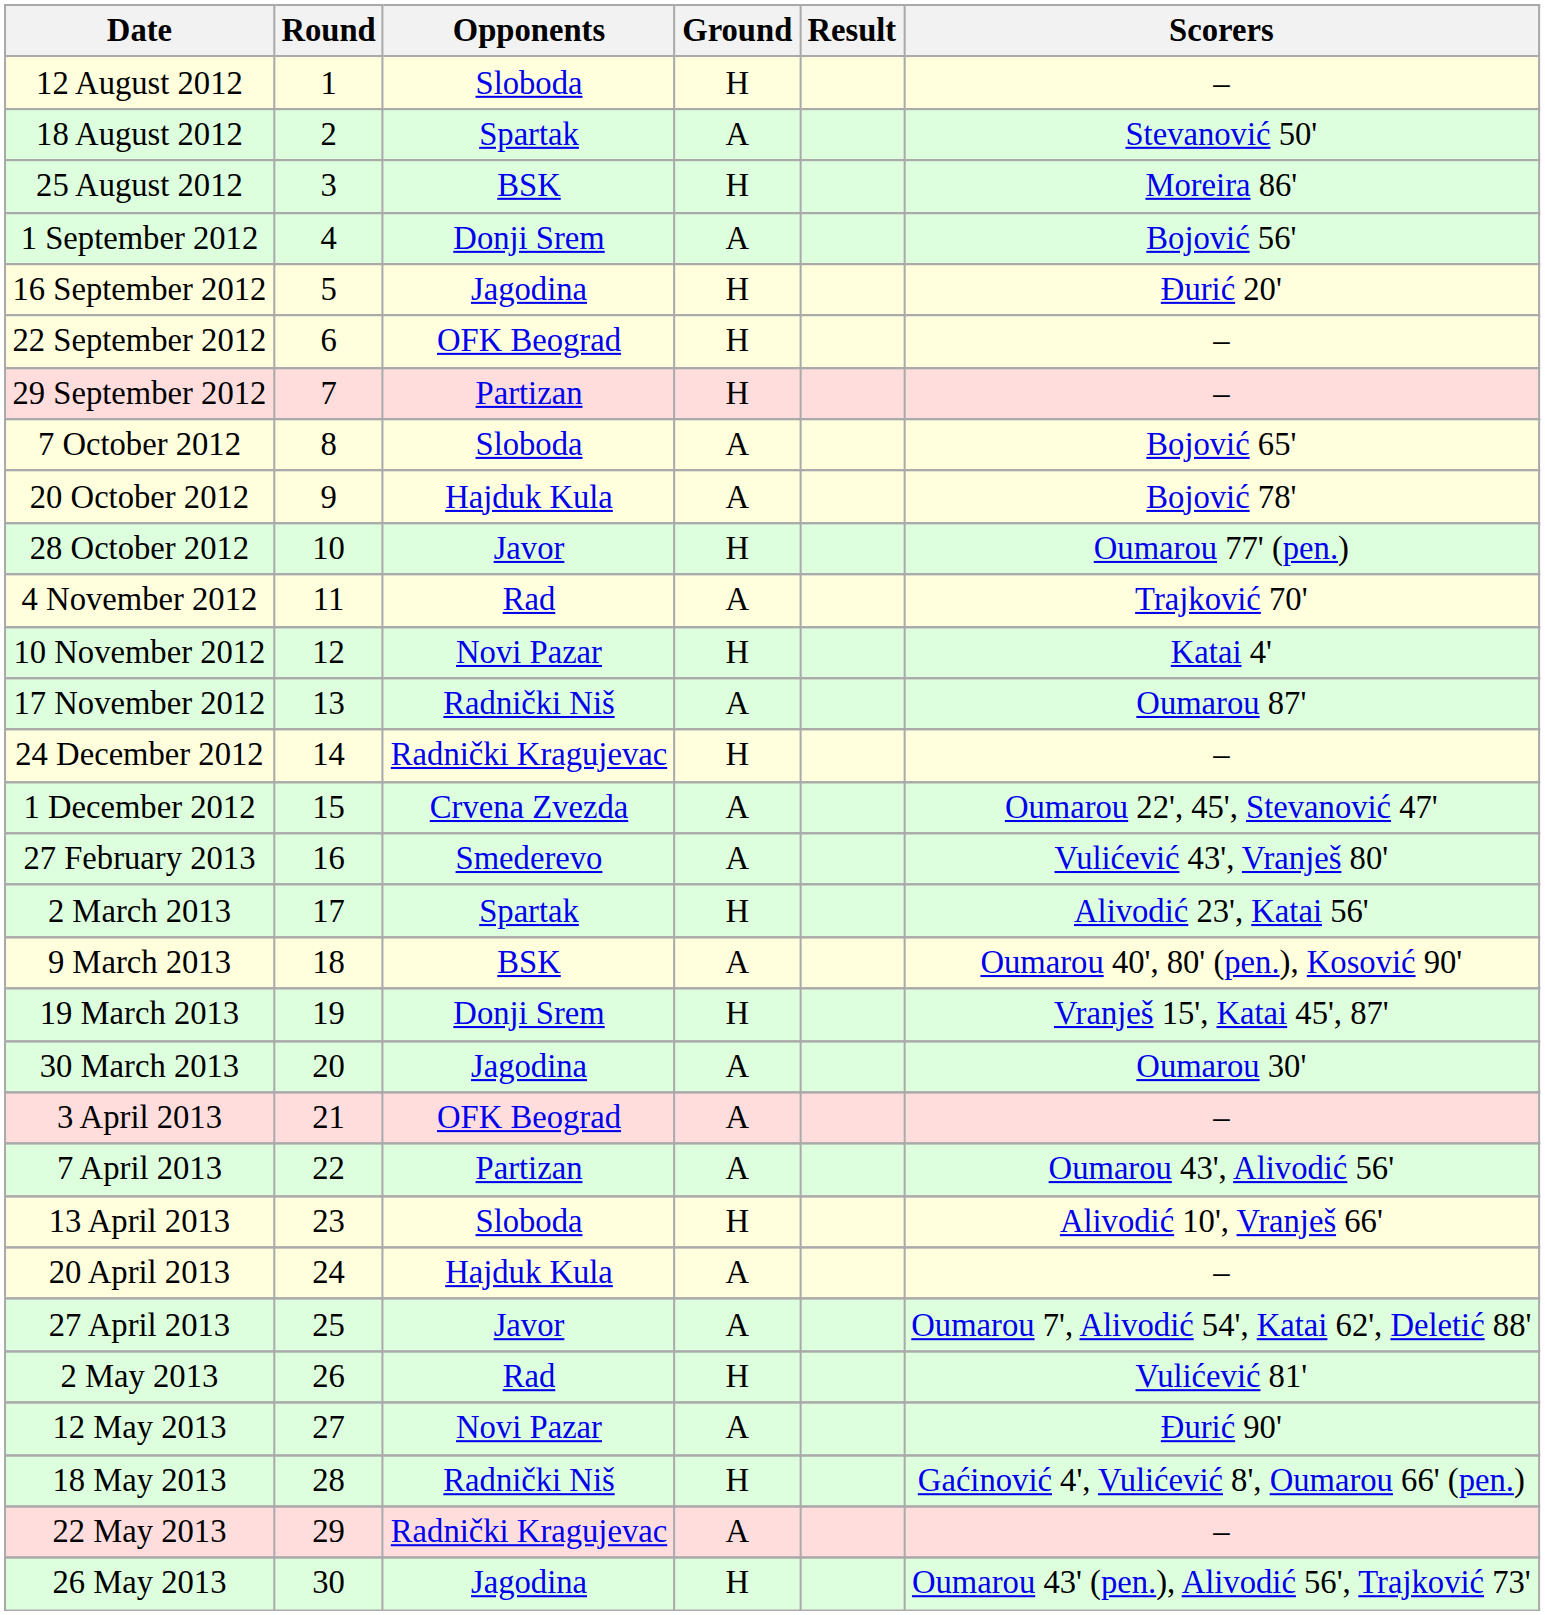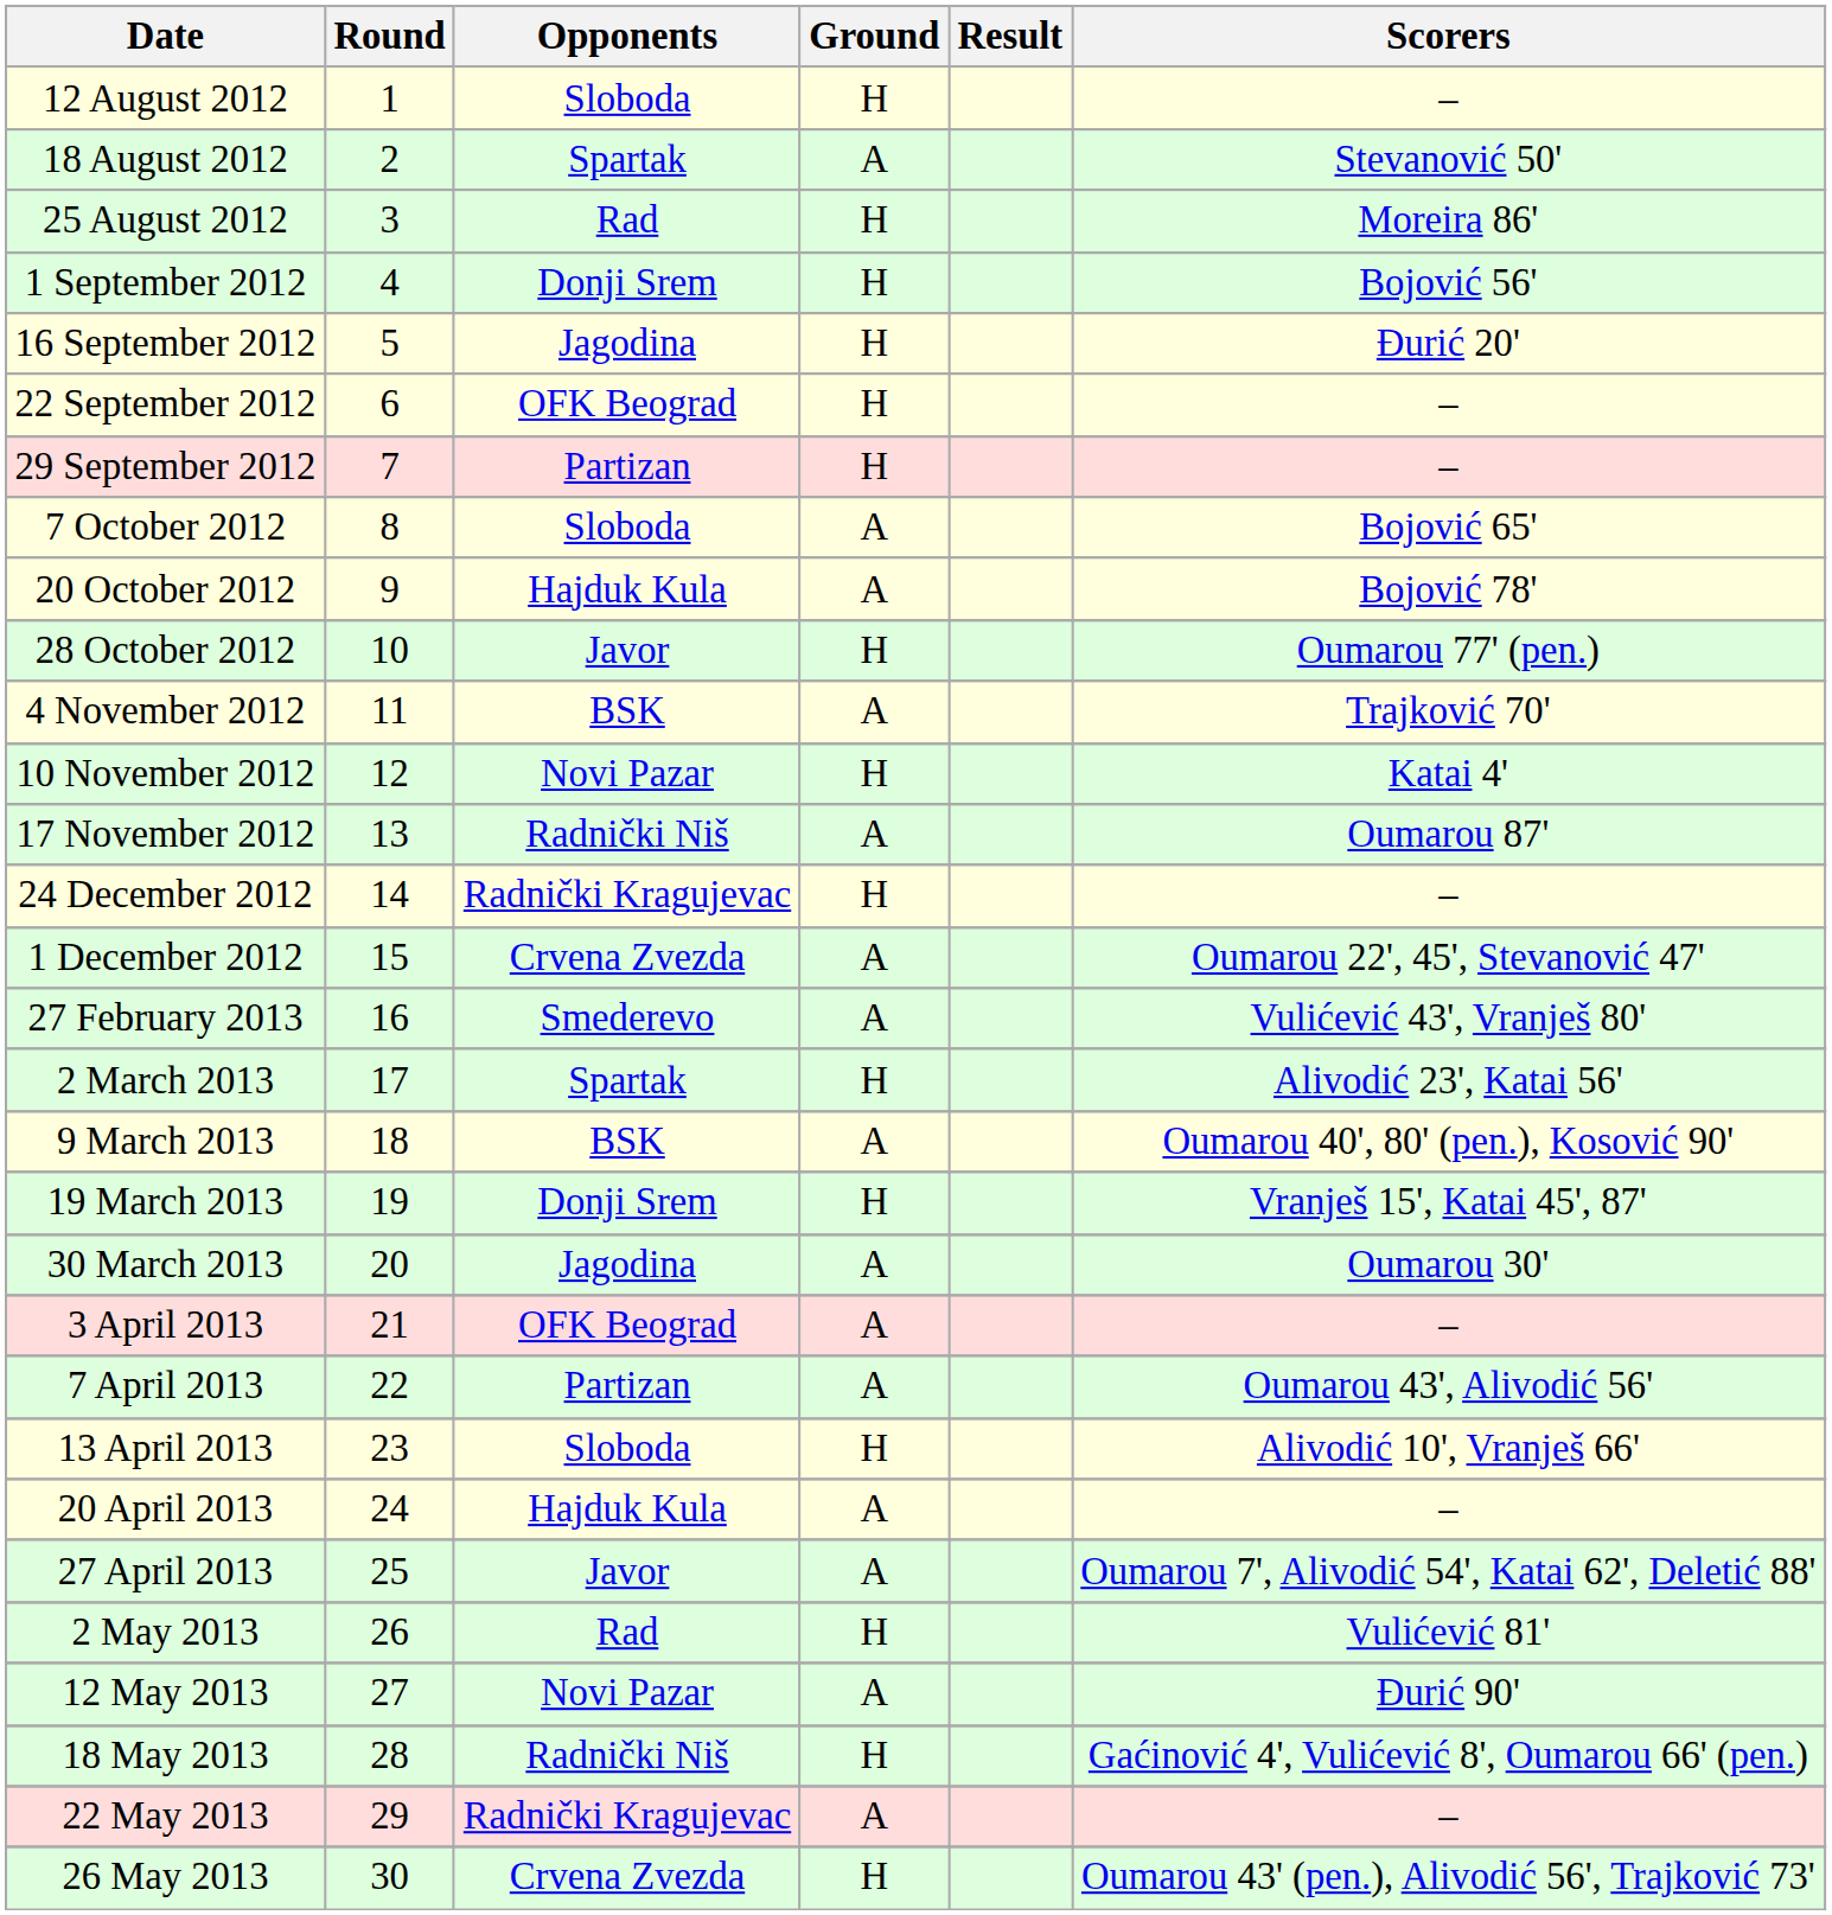 <table class="wikitable" style="text-align:center">
 <tr>
 <th>Date</th>
 <th>Round</th>
 <th>Opponents</th>
 <th>Ground</th>
 <th>Result</th>
 <th>Scorers</th>
 </tr>
 <tr bgcolor="#ffffdd">
 <td>12 August 2012</td>
 <td>1</td>
 <td><a href='#'>Sloboda</a></td>
 <td>H</td>
 <td></td>
 <td>–</td>
 </tr>
 <tr>
 </tr>
 <tr bgcolor="#ddffdd">
 <td>18 August 2012</td>
 <td>2</td>
 <td><a href='#'>Spartak</a></td>
 <td>A</td>
 <td></td>
 <td><a href='#'>Stevanović</a> 50'</td>
 </tr>
 <tr>
 </tr>
 <tr bgcolor="#ddffdd">
 <td>25 August 2012</td>
 <td>3</td>
-<td><a href='#'>BSK</a></td>
+<td><a href='#'>Rad</a></td>
 <td>H</td>
 <td></td>
 <td><a href='#'>Moreira</a> 86'</td>
 </tr>
 <tr>
 </tr>
 <tr bgcolor="#ddffdd">
 <td>1 September 2012</td>
 <td>4</td>
 <td><a href='#'>Donji Srem</a></td>
-<td>A</td>
+<td>H</td>
 <td></td>
 <td><a href='#'>Bojović</a> 56'</td>
 </tr>
 <tr>
 </tr>
 <tr bgcolor="#ffffdd">
 <td>16 September 2012</td>
 <td>5</td>
 <td><a href='#'>Jagodina</a></td>
 <td>H</td>
 <td></td>
 <td><a href='#'>Đurić</a> 20'</td>
 </tr>
 <tr>
 </tr>
 <tr bgcolor="#ffffdd">
 <td>22 September 2012</td>
 <td>6</td>
 <td><a href='#'>OFK Beograd</a></td>
 <td>H</td>
 <td></td>
 <td>–</td>
 </tr>
 <tr>
 </tr>
 <tr bgcolor="#ffdddd">
 <td>29 September 2012</td>
 <td>7</td>
 <td><a href='#'>Partizan</a></td>
 <td>H</td>
 <td></td>
 <td>–</td>
 </tr>
 <tr>
 </tr>
 <tr bgcolor="#ffffdd">
 <td>7 October 2012</td>
 <td>8</td>
 <td><a href='#'>Sloboda</a></td>
 <td>A</td>
 <td></td>
 <td><a href='#'>Bojović</a> 65'</td>
 </tr>
 <tr>
 </tr>
 <tr bgcolor="#ffffdd">
 <td>20 October 2012</td>
 <td>9</td>
 <td><a href='#'>Hajduk Kula</a></td>
 <td>A</td>
 <td></td>
 <td><a href='#'>Bojović</a> 78'</td>
 </tr>
 <tr>
 </tr>
 <tr bgcolor="#ddffdd">
 <td>28 October 2012</td>
 <td>10</td>
 <td><a href='#'>Javor</a></td>
 <td>H</td>
 <td></td>
 <td><a href='#'>Oumarou</a> 77' (<a href='#'>pen.</a>)</td>
 </tr>
 <tr>
 </tr>
 <tr bgcolor="#ffffdd">
 <td>4 November 2012</td>
 <td>11</td>
-<td><a href='#'>Rad</a></td>
+<td><a href='#'>BSK</a></td>
 <td>A</td>
 <td></td>
 <td><a href='#'>Trajković</a> 70'</td>
 </tr>
 <tr>
 </tr>
 <tr bgcolor="#ddffdd">
 <td>10 November 2012</td>
 <td>12</td>
 <td><a href='#'>Novi Pazar</a></td>
 <td>H</td>
 <td></td>
 <td><a href='#'>Katai</a> 4'</td>
 </tr>
 <tr>
 </tr>
 <tr bgcolor="#ddffdd">
 <td>17 November 2012</td>
 <td>13</td>
 <td><a href='#'>Radnički Niš</a></td>
 <td>A</td>
 <td></td>
 <td><a href='#'>Oumarou</a> 87'</td>
 </tr>
 <tr>
 </tr>
 <tr bgcolor="#ffffdd">
 <td>24 December 2012</td>
 <td>14</td>
 <td><a href='#'>Radnički Kragujevac</a></td>
 <td>H</td>
 <td></td>
 <td>–</td>
 </tr>
 <tr>
 </tr>
 <tr bgcolor="#ddffdd">
 <td>1 December 2012</td>
 <td>15</td>
 <td><a href='#'>Crvena Zvezda</a></td>
 <td>A</td>
 <td></td>
 <td><a href='#'>Oumarou</a> 22', 45', <a href='#'>Stevanović</a> 47'</td>
 </tr>
 <tr>
 </tr>
 <tr bgcolor="#ddffdd">
 <td>27 February 2013</td>
 <td>16</td>
 <td><a href='#'>Smederevo</a></td>
 <td>A</td>
 <td></td>
 <td><a href='#'>Vulićević</a> 43', <a href='#'>Vranješ</a> 80'</td>
 </tr>
 <tr>
 </tr>
 <tr bgcolor="#ddffdd">
 <td>2 March 2013</td>
 <td>17</td>
 <td><a href='#'>Spartak</a></td>
 <td>H</td>
 <td></td>
 <td><a href='#'>Alivodić</a> 23', <a href='#'>Katai</a> 56'</td>
 </tr>
 <tr>
 </tr>
 <tr bgcolor="#ffffdd">
 <td>9 March 2013</td>
 <td>18</td>
 <td><a href='#'>BSK</a></td>
 <td>A</td>
 <td></td>
 <td><a href='#'>Oumarou</a> 40', 80' (<a href='#'>pen.</a>), <a href='#'>Kosović</a> 90'</td>
 </tr>
 <tr>
 </tr>
 <tr bgcolor="#ddffdd">
 <td>19 March 2013</td>
 <td>19</td>
 <td><a href='#'>Donji Srem</a></td>
 <td>H</td>
 <td></td>
 <td><a href='#'>Vranješ</a> 15', <a href='#'>Katai</a> 45', 87'</td>
 </tr>
 <tr>
 </tr>
 <tr bgcolor="#ddffdd">
 <td>30 March 2013</td>
 <td>20</td>
 <td><a href='#'>Jagodina</a></td>
 <td>A</td>
 <td></td>
 <td><a href='#'>Oumarou</a> 30'</td>
 </tr>
 <tr>
 </tr>
 <tr bgcolor="#ffdddd">
 <td>3 April 2013</td>
 <td>21</td>
 <td><a href='#'>OFK Beograd</a></td>
 <td>A</td>
 <td></td>
 <td>–</td>
 </tr>
 <tr>
 </tr>
 <tr bgcolor="#ddffdd">
 <td>7 April 2013</td>
 <td>22</td>
 <td><a href='#'>Partizan</a></td>
 <td>A</td>
 <td></td>
 <td><a href='#'>Oumarou</a> 43', <a href='#'>Alivodić</a> 56'</td>
 </tr>
 <tr>
 </tr>
 <tr bgcolor="#ffffdd">
 <td>13 April 2013</td>
 <td>23</td>
 <td><a href='#'>Sloboda</a></td>
 <td>H</td>
 <td></td>
 <td><a href='#'>Alivodić</a> 10', <a href='#'>Vranješ</a> 66'</td>
 </tr>
 <tr>
 </tr>
 <tr bgcolor="#ffffdd">
 <td>20 April 2013</td>
 <td>24</td>
 <td><a href='#'>Hajduk Kula</a></td>
 <td>A</td>
 <td></td>
 <td>–</td>
 </tr>
 <tr>
 </tr>
 <tr bgcolor="#ddffdd">
 <td>27 April 2013</td>
 <td>25</td>
 <td><a href='#'>Javor</a></td>
 <td>A</td>
 <td></td>
 <td><a href='#'>Oumarou</a> 7', <a href='#'>Alivodić</a> 54', <a href='#'>Katai</a> 62', <a href='#'>Deletić</a> 88'</td>
 </tr>
 <tr>
 </tr>
 <tr bgcolor="#ddffdd">
 <td>2 May 2013</td>
 <td>26</td>
 <td><a href='#'>Rad</a></td>
 <td>H</td>
 <td></td>
 <td><a href='#'>Vulićević</a> 81'</td>
 </tr>
 <tr>
 </tr>
 <tr bgcolor="#ddffdd">
 <td>12 May 2013</td>
 <td>27</td>
 <td><a href='#'>Novi Pazar</a></td>
 <td>A</td>
 <td></td>
 <td><a href='#'>Đurić</a> 90'</td>
 </tr>
 <tr>
 </tr>
 <tr bgcolor="#ddffdd">
 <td>18 May 2013</td>
 <td>28</td>
 <td><a href='#'>Radnički Niš</a></td>
 <td>H</td>
 <td></td>
 <td><a href='#'>Gaćinović</a> 4', <a href='#'>Vulićević</a> 8', <a href='#'>Oumarou</a> 66' (<a href='#'>pen.</a>)</td>
 </tr>
 <tr>
 </tr>
 <tr bgcolor="#ffdddd">
 <td>22 May 2013</td>
 <td>29</td>
 <td><a href='#'>Radnički Kragujevac</a></td>
 <td>A</td>
 <td></td>
 <td>–</td>
 </tr>
 <tr>
 </tr>
 <tr bgcolor="#ddffdd">
 <td>26 May 2013</td>
 <td>30</td>
-<td><a href='#'>Jagodina</a></td>
+<td><a href='#'>Crvena Zvezda</a></td>
 <td>H</td>
 <td></td>
 <td><a href='#'>Oumarou</a> 43' (<a href='#'>pen.</a>), <a href='#'>Alivodić</a> 56', <a href='#'>Trajković</a> 73'</td>
 </tr>
 </table>
